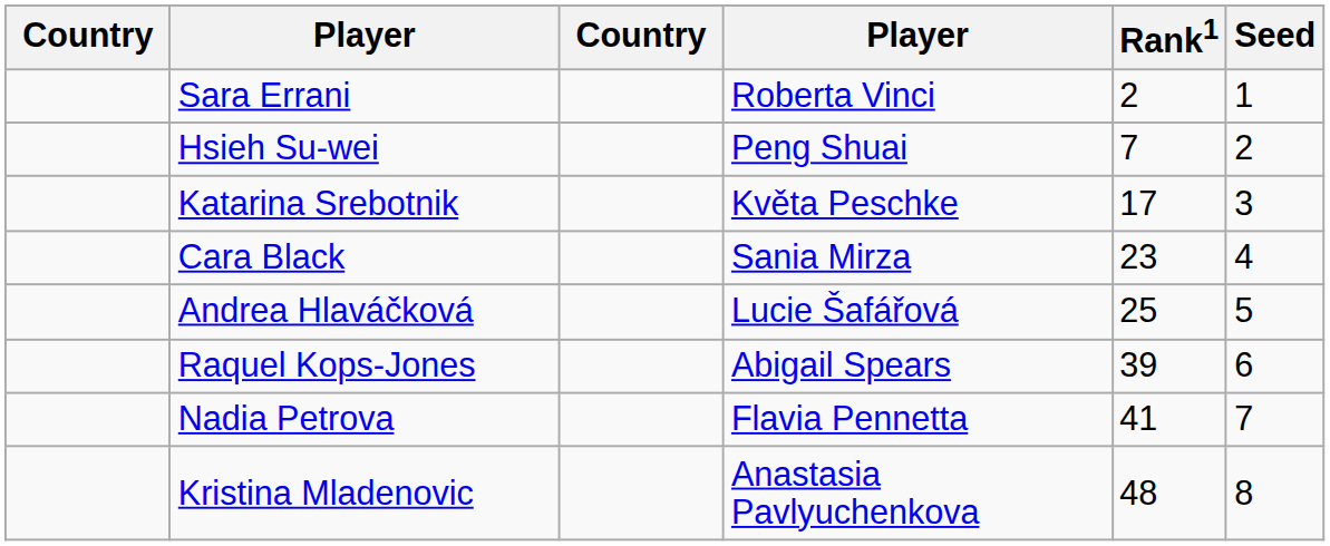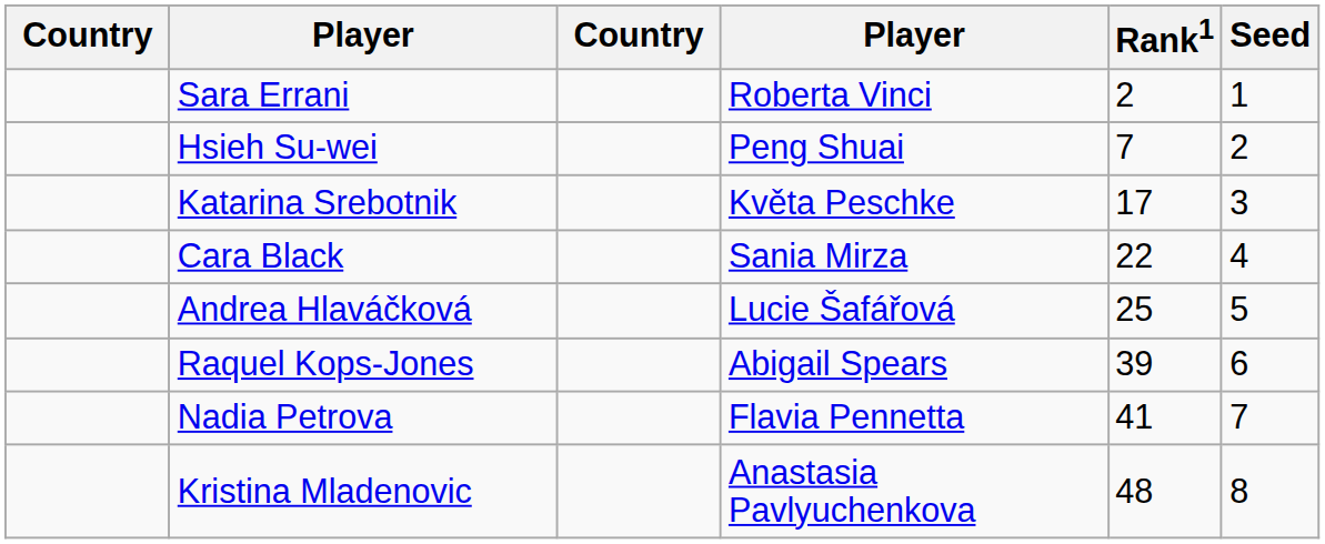 <table class="sortable wikitable">
 <tr>
 <th width="70">Country</th>
 <th width="175">Player</th>
 <th width="70">Country</th>
 <th width="175">Player</th>
 <th>Rank<sup>1</sup></th>
 <th>Seed</th>
 </tr>
 <tr>
 <td></td>
 <td><a href='#'>Sara Errani</a></td>
 <td></td>
 <td><a href='#'>Roberta Vinci</a></td>
 <td>2</td>
 <td>1</td>
 </tr>
 <tr>
 <td></td>
 <td><a href='#'>Hsieh Su-wei</a></td>
 <td></td>
 <td><a href='#'>Peng Shuai</a></td>
 <td>7</td>
 <td>2</td>
 </tr>
 <tr>
 <td></td>
 <td><a href='#'>Katarina Srebotnik</a></td>
 <td></td>
 <td><a href='#'>Květa Peschke</a></td>
 <td>17</td>
 <td>3</td>
 </tr>
 <tr>
 <td></td>
 <td><a href='#'>Cara Black</a></td>
 <td></td>
 <td><a href='#'>Sania Mirza</a></td>
-<td>23</td>
+<td>22</td>
 <td>4</td>
 </tr>
 <tr>
 <td></td>
 <td><a href='#'>Andrea Hlaváčková</a></td>
 <td></td>
 <td><a href='#'>Lucie Šafářová</a></td>
 <td>25</td>
 <td>5</td>
 </tr>
 <tr>
 <td></td>
 <td><a href='#'>Raquel Kops-Jones</a></td>
 <td></td>
 <td><a href='#'>Abigail Spears</a></td>
 <td>39</td>
 <td>6</td>
 </tr>
 <tr>
 <td></td>
 <td><a href='#'>Nadia Petrova</a></td>
 <td></td>
 <td><a href='#'>Flavia Pennetta</a></td>
 <td>41</td>
 <td>7</td>
 </tr>
 <tr>
 <td></td>
 <td><a href='#'>Kristina Mladenovic</a></td>
 <td></td>
 <td><a href='#'>Anastasia Pavlyuchenkova</a></td>
 <td>48</td>
 <td>8</td>
 </tr>
 </table>
